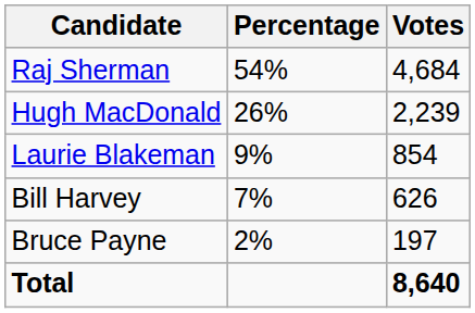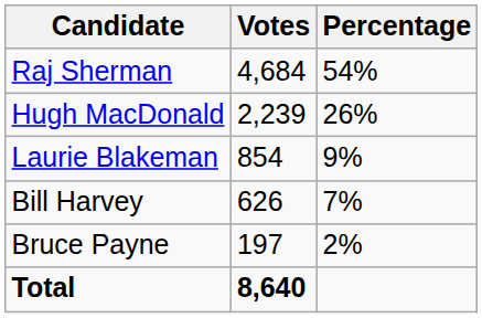 <table class="wikitable">
 <tr>
 <th>Candidate</th>
+<th>Votes</th>
 <th>Percentage</th>
-<th>Votes</th>
 </tr>
 <tr>
 <td><a href='#'>Raj Sherman</a></td>
+<td>4,684</td>
 <td>54%</td>
-<td>4,684</td>
 </tr>
 <tr>
 <td><a href='#'>Hugh MacDonald</a></td>
+<td>2,239</td>
 <td>26%</td>
-<td>2,239</td>
 </tr>
 <tr>
 <td><a href='#'>Laurie Blakeman</a></td>
+<td>854</td>
 <td>9%</td>
-<td>854</td>
 </tr>
 <tr>
 <td>Bill Harvey</td>
+<td>626</td>
 <td>7%</td>
-<td>626</td>
 </tr>
 <tr>
 <td>Bruce Payne</td>
+<td>197</td>
 <td>2%</td>
-<td>197</td>
 </tr>
 <tr>
 <td><strong>Total</strong></td>
+<td><strong>8,640</strong></td>
 <td></td>
-<td><strong>8,640</strong></td>
 </tr>
 </table>
